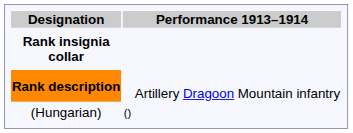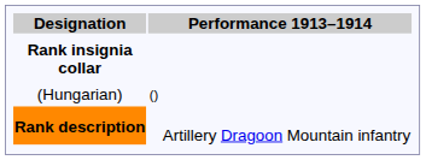 <table style="border:1px solid #8888aa; background-color:#f7f8ff; padding:5px; font-size:95%; margin: 0px 12px 12px 0px;">
 <tr bgcolor="#CCCCCC">
 <th>Designation</th>
 <th colspan=4><strong>Performance 1913–1914</strong></th>
 </tr>
 <tr align="center">
 <th></th>
 <th rowspan=3></th>
 <th rowspan=3></th>
 <th rowspan=3></th>
 <th rowspan=3></th>
 </tr>
 <tr align="center">
 <th rowspan=1>Rank insignia<br>collar</th>
 </tr>
 <tr align="center">
 <th></th>
 </tr>
 <tr align="center">
+<td>(Hungarian)</td>
+<td><small>()</small></td>
+<td></td>
+<td></td>
+<td></td>
+</tr>
+<tr align="center">
 <th style="background:#ff8800; color:black;">Rank description</th>
 <td></td>
 <td><br>Artillery</td>
 <td><br><a href='#'>Dragoon</a></td>
 <td><br>Mountain infantry</td>
 </tr>
 <tr align="center">
-<td>(Hungarian)</td>
-<td><small>()</small></td>
-<td></td>
-<td></td>
-<td></td>
-</tr>
-<tr align="center">
 </tr>
 </table>
